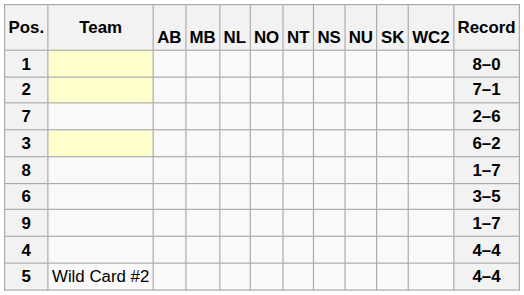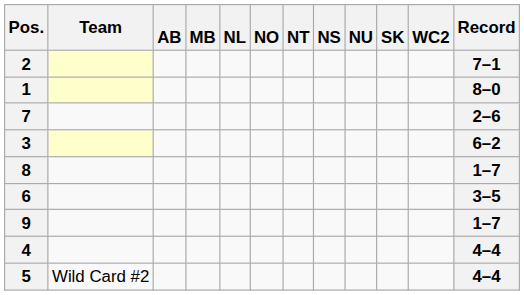 <table class="wikitable sortable nowrap" style="text-align:center; font-size:0.9em;">
 <tr>
 <th>Pos.</th>
 <th>Team</th>
 <th><br>AB</th>
 <th><br>MB</th>
 <th><br>NL</th>
 <th><br>NO</th>
 <th><br>NT</th>
 <th><br>NS</th>
 <th><br>NU</th>
 <th><br>SK</th>
 <th><br>WC2</th>
 <th>Record</th>
 </tr>
 <tr>
+<th>2</th>
+<td style="text-align:left; background:#ffffcc;"></td>
+<td></td>
+<td></td>
+<td></td>
+<td></td>
+<td></td>
+<td></td>
+<td></td>
+<td></td>
+<td></td>
+<th>7–1</th>
+</tr>
+<tr>
 <th>1</th>
 <td style="text-align:left; background:#ffffcc;"></td>
 <td></td>
 <td></td>
 <td></td>
 <td></td>
 <td></td>
 <td></td>
 <td></td>
 <td></td>
 <td></td>
 <th>8–0</th>
-</tr>
-<tr>
-<th>2</th>
-<td style="text-align:left; background:#ffffcc;"></td>
-<td></td>
-<td></td>
-<td></td>
-<td></td>
-<td></td>
-<td></td>
-<td></td>
-<td></td>
-<td></td>
-<th>7–1</th>
 </tr>
 <tr>
 <th>7</th>
 <td style="text-align:left;"></td>
 <td></td>
 <td></td>
 <td></td>
 <td></td>
 <td></td>
 <td></td>
 <td></td>
 <td></td>
 <td></td>
 <th>2–6</th>
 </tr>
 <tr>
 <th>3</th>
 <td style="text-align:left; background:#ffffcc;"></td>
 <td></td>
 <td></td>
 <td></td>
 <td></td>
 <td></td>
 <td></td>
 <td></td>
 <td></td>
 <td></td>
 <th>6–2</th>
 </tr>
 <tr>
 <th>8</th>
 <td style="text-align:left;"></td>
 <td></td>
 <td></td>
 <td></td>
 <td></td>
 <td></td>
 <td></td>
 <td></td>
 <td></td>
 <td></td>
 <th>1–7</th>
 </tr>
 <tr>
 <th>6</th>
 <td style="text-align:left;"></td>
 <td></td>
 <td></td>
 <td></td>
 <td></td>
 <td></td>
 <td></td>
 <td></td>
 <td></td>
 <td></td>
 <th>3–5</th>
 </tr>
 <tr>
 <th>9</th>
 <td style="text-align:left;"></td>
 <td></td>
 <td></td>
 <td></td>
 <td></td>
 <td></td>
 <td></td>
 <td></td>
 <td></td>
 <td></td>
 <th>1–7</th>
 </tr>
 <tr>
 <th>4</th>
 <td style="text-align:left;"></td>
 <td></td>
 <td></td>
 <td></td>
 <td></td>
 <td></td>
 <td></td>
 <td></td>
 <td></td>
 <td></td>
 <th>4–4</th>
 </tr>
 <tr>
 <th>5</th>
 <td style="text-align:left;"> Wild Card #2</td>
 <td></td>
 <td></td>
 <td></td>
 <td></td>
 <td></td>
 <td></td>
 <td></td>
 <td></td>
 <td></td>
 <th>4–4</th>
 </tr>
 </table>
